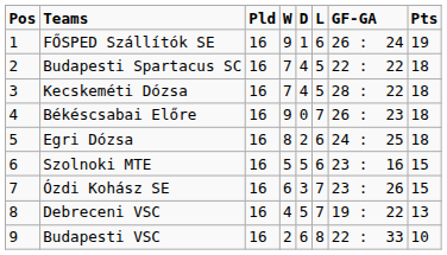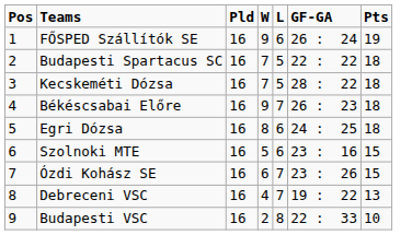 <table class="wikitable">
 <tr>
 <td><strong>Pos</strong></td>
 <td><strong>Teams</strong></td>
 <td><strong>Pld</strong></td>
 <td><strong>W</strong></td>
-<td><strong>D</strong></td>
 <td><strong>L</strong></td>
 <td><strong>GF-GA</strong></td>
 <td><strong>Pts</strong></td>
 </tr>
 <tr>
 <td>1</td>
 <td>FŐSPED Szállítók SE</td>
 <td>16</td>
 <td>9</td>
-<td>1</td>
 <td>6</td>
 <td>26 :  24</td>
 <td>19</td>
 </tr>
 <tr>
 <td>2</td>
 <td>Budapesti Spartacus SC</td>
 <td>16</td>
 <td>7</td>
-<td>4</td>
 <td>5</td>
 <td>22 :  22</td>
 <td>18</td>
 </tr>
 <tr>
 <td>3</td>
 <td>Kecskeméti Dózsa</td>
 <td>16</td>
 <td>7</td>
-<td>4</td>
 <td>5</td>
 <td>28 :  22</td>
 <td>18</td>
 </tr>
 <tr>
 <td>4</td>
 <td>Békéscsabai Előre</td>
 <td>16</td>
 <td>9</td>
-<td>0</td>
 <td>7</td>
 <td>26 :  23</td>
 <td>18</td>
 </tr>
 <tr>
 <td>5</td>
 <td>Egri Dózsa</td>
 <td>16</td>
 <td>8</td>
-<td>2</td>
 <td>6</td>
 <td>24 :  25</td>
 <td>18</td>
 </tr>
 <tr>
 <td>6</td>
 <td>Szolnoki MTE</td>
 <td>16</td>
-<td>5</td>
 <td>5</td>
 <td>6</td>
 <td>23 :  16</td>
 <td>15</td>
 </tr>
 <tr>
 <td>7</td>
 <td>Ózdi Kohász SE</td>
 <td>16</td>
 <td>6</td>
-<td>3</td>
 <td>7</td>
 <td>23 :  26</td>
 <td>15</td>
 </tr>
 <tr>
 <td>8</td>
 <td>Debreceni VSC</td>
 <td>16</td>
 <td>4</td>
-<td>5</td>
 <td>7</td>
 <td>19 :  22</td>
 <td>13</td>
 </tr>
 <tr>
 <td>9</td>
 <td>Budapesti VSC</td>
 <td>16</td>
 <td>2</td>
-<td>6</td>
 <td>8</td>
 <td>22 :  33</td>
 <td>10</td>
 </tr>
 </table>
